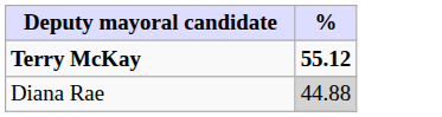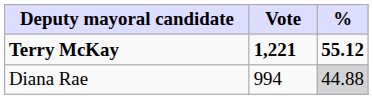 <table class="wikitable">
 <tr>
 <th style="background:#ddf; width:200px;">Deputy mayoral candidate</th>
+<th style="background:#ddf; width:50px;">Vote</th>
 <th style="background:#ddf; width:30px;">%</th>
 </tr>
 <tr>
 <td><strong>Terry McKay</strong></td>
+<td><strong>1,221</strong></td>
 <td><strong>55.12</strong></td>
 </tr>
 <tr>
 <td>Diana Rae</td>
+<td>994</td>
 <td style="background: lightgrey;">44.88</td>
 </tr>
 </table>
